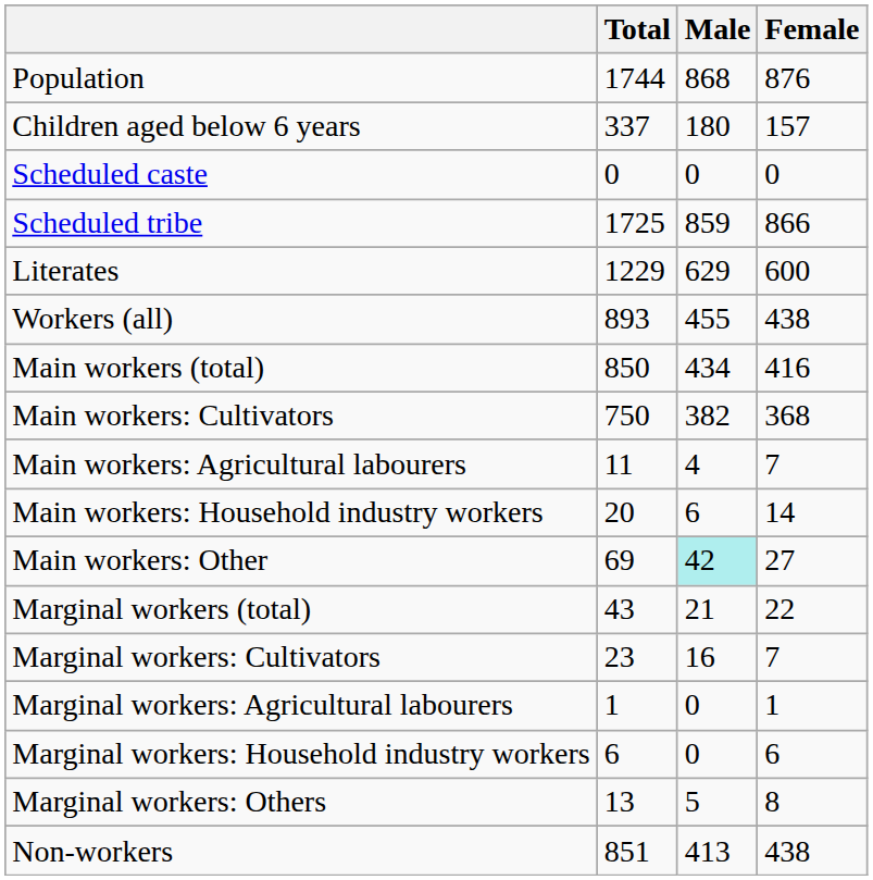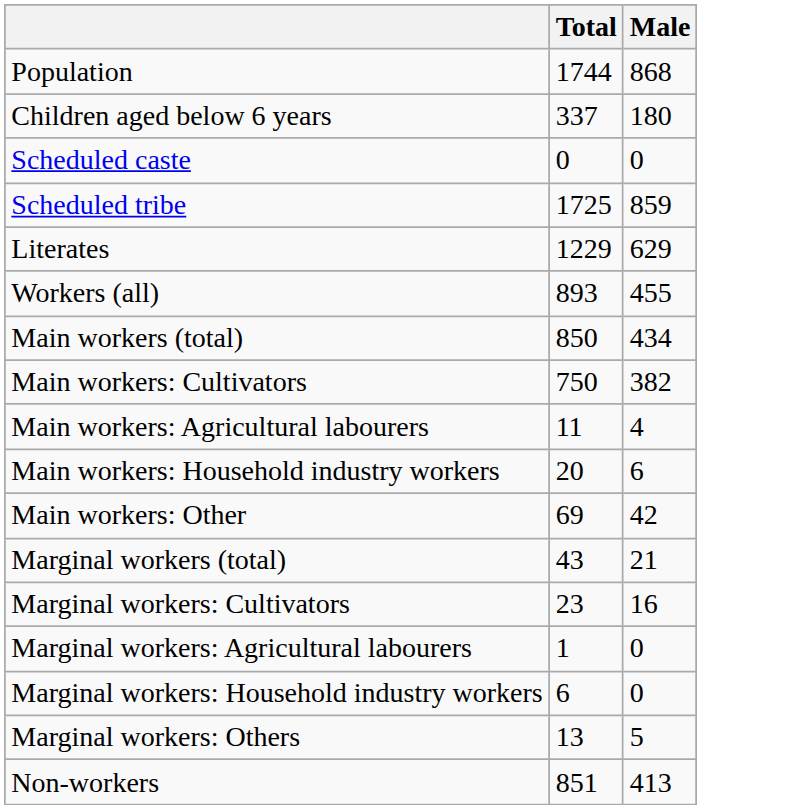 <table class="wikitable sortable">
 <tr>
 <th></th>
 <th>Total</th>
 <th>Male</th>
-<th>Female</th>
 </tr>
 <tr>
 <td>Population</td>
 <td>1744</td>
 <td>868</td>
-<td>876</td>
 </tr>
 <tr>
 <td>Children aged below 6 years</td>
 <td>337</td>
 <td>180</td>
-<td>157</td>
 </tr>
 <tr>
 <td><a href='#'>Scheduled caste</a></td>
-<td>0</td>
 <td>0</td>
 <td>0</td>
 </tr>
 <tr>
 <td><a href='#'>Scheduled tribe</a></td>
 <td>1725</td>
 <td>859</td>
-<td>866</td>
 </tr>
 <tr>
 <td>Literates</td>
 <td>1229</td>
 <td>629</td>
-<td>600</td>
 </tr>
 <tr>
 <td>Workers (all)</td>
 <td>893</td>
 <td>455</td>
-<td>438</td>
 </tr>
 <tr>
 <td>Main workers (total)</td>
 <td>850</td>
 <td>434</td>
-<td>416</td>
 </tr>
 <tr>
 <td>Main workers: Cultivators</td>
 <td>750</td>
 <td>382</td>
-<td>368</td>
 </tr>
 <tr>
 <td>Main workers: Agricultural labourers</td>
 <td>11</td>
 <td>4</td>
-<td>7</td>
 </tr>
 <tr>
 <td>Main workers: Household industry workers</td>
 <td>20</td>
 <td>6</td>
-<td>14</td>
 </tr>
 <tr>
 <td>Main workers: Other</td>
 <td>69</td>
-<td style="background: paleturquoise;">42</td>
-<td>27</td>
+<td>42</td>
 </tr>
 <tr>
 <td>Marginal workers (total)</td>
 <td>43</td>
 <td>21</td>
-<td>22</td>
 </tr>
 <tr>
 <td>Marginal workers: Cultivators</td>
 <td>23</td>
 <td>16</td>
-<td>7</td>
 </tr>
 <tr>
 <td>Marginal workers: Agricultural labourers</td>
 <td>1</td>
 <td>0</td>
-<td>1</td>
 </tr>
 <tr>
 <td>Marginal workers: Household industry workers</td>
 <td>6</td>
 <td>0</td>
-<td>6</td>
 </tr>
 <tr>
 <td>Marginal workers: Others</td>
 <td>13</td>
 <td>5</td>
-<td>8</td>
 </tr>
 <tr>
 <td>Non-workers</td>
 <td>851</td>
 <td>413</td>
-<td>438</td>
 </tr>
 </table>
